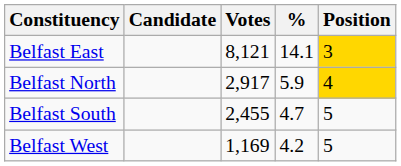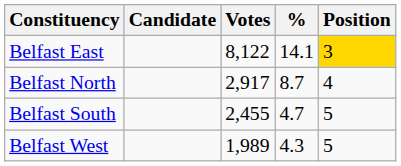 <table class="wikitable sortable">
 <tr>
 <th>Constituency</th>
 <th>Candidate</th>
 <th>Votes</th>
 <th>%</th>
 <th>Position</th>
 </tr>
 <tr>
 <td><a href='#'>Belfast East</a></td>
 <td></td>
-<td>8,121</td>
+<td>8,122</td>
 <td>14.1</td>
 <td style="background: gold;">3</td>
 </tr>
 <tr>
 <td><a href='#'>Belfast North</a></td>
 <td></td>
 <td>2,917</td>
-<td>5.9</td>
-<td style="background: gold;">4</td>
+<td>8.7</td>
+<td>4</td>
 </tr>
 <tr>
 <td><a href='#'>Belfast South</a></td>
 <td></td>
 <td>2,455</td>
 <td>4.7</td>
 <td>5</td>
 </tr>
 <tr>
 <td><a href='#'>Belfast West</a></td>
 <td></td>
-<td>1,169</td>
-<td>4.2</td>
+<td>1,989</td>
+<td>4.3</td>
 <td>5</td>
 </tr>
 </table>
